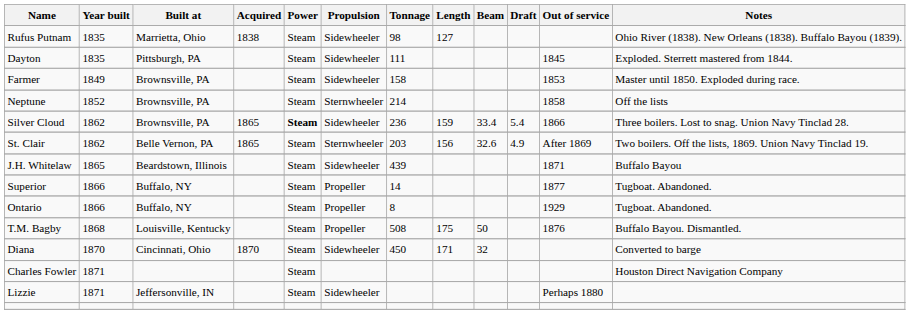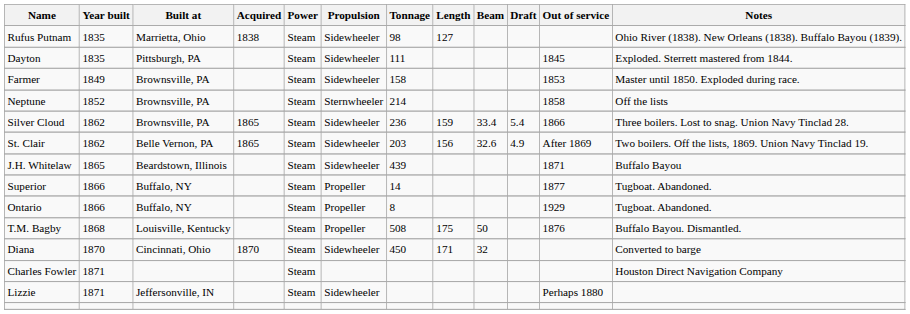 <table class="wikitable">
 <tr>
 <th><small>Name</small></th>
 <th><small>Year built</small></th>
 <th><small>Built at</small></th>
 <th><small>Acquired</small></th>
 <th><small>Power</small></th>
 <th><small>Propulsion</small></th>
 <th><small>Tonnage</small></th>
 <th><small>Length</small></th>
 <th><small>Beam</small></th>
 <th><small>Draft</small></th>
 <th><small>Out of service</small></th>
 <th><small>Notes</small></th>
 </tr>
 <tr>
 </tr>
 <tr>
 <td><small>Rufus Putnam</small></td>
 <td><small>1835</small></td>
 <td><small>Marrietta, Ohio</small></td>
 <td><small>1838</small></td>
 <td><small>Steam</small></td>
 <td><small>Sidewheeler</small></td>
 <td><small>98</small></td>
 <td><small>127</small></td>
 <td><small></small></td>
 <td><small></small></td>
 <td><small></small></td>
 <td><small>Ohio River (1838). New Orleans (1838). Buffalo Bayou (1839).</small></td>
 </tr>
 <tr>
 </tr>
 <tr>
 <td><small>Dayton</small></td>
 <td><small>1835</small></td>
 <td><small>Pittsburgh, PA</small></td>
 <td><small></small></td>
 <td><small>Steam</small></td>
 <td><small>Sidewheeler</small></td>
 <td><small>111</small></td>
 <td><small></small></td>
 <td><small></small></td>
 <td><small></small></td>
 <td><small>1845</small></td>
 <td><small>Exploded. Sterrett mastered from 1844.</small></td>
 </tr>
 <tr>
 </tr>
 <tr>
 <td><small>Farmer</small></td>
 <td><small>1849</small></td>
 <td><small>Brownsville, PA</small></td>
 <td><small></small></td>
 <td><small>Steam</small></td>
 <td><small>Sidewheeler</small></td>
 <td><small>158</small></td>
 <td><small></small></td>
 <td><small></small></td>
 <td><small></small></td>
 <td><small>1853</small></td>
 <td><small>Master until 1850. Exploded during race.</small></td>
 </tr>
 <tr>
 </tr>
 <tr>
 <td><small>Neptune</small></td>
 <td><small>1852</small></td>
 <td><small>Brownsville, PA</small></td>
 <td><small></small></td>
 <td><small>Steam</small></td>
 <td><small>Sternwheeler</small></td>
 <td><small>214</small></td>
 <td><small></small></td>
 <td><small></small></td>
 <td><small></small></td>
 <td><small>1858</small></td>
 <td><small>Off the lists</small></td>
 </tr>
 <tr>
 </tr>
 <tr>
 <td><small>Silver Cloud</small></td>
 <td><small>1862</small></td>
 <td><small>Brownsville, PA </small></td>
 <td><small>1865</small></td>
-<td><strong><small>Steam</small></strong></td>
+<td><small>Steam</small></td>
 <td><small>Sidewheeler</small></td>
 <td><small>236</small></td>
 <td><small>159</small></td>
 <td><small>33.4</small></td>
 <td><small>5.4</small></td>
 <td><small>1866</small></td>
 <td><small>Three boilers. Lost to snag. Union Navy Tinclad 28.</small></td>
 </tr>
 <tr>
 </tr>
 <tr>
 <td><small>St. Clair</small></td>
 <td><small>1862</small></td>
 <td><small>Belle Vernon, PA</small></td>
 <td><small>1865</small></td>
 <td><small>Steam</small></td>
-<td><small>Sternwheeler</small></td>
+<td><small>Sidewheeler</small></td>
 <td><small>203</small></td>
 <td><small>156</small></td>
 <td><small>32.6</small></td>
 <td><small>4.9</small></td>
 <td><small>After 1869</small></td>
 <td><small>Two boilers. Off the lists, 1869. Union Navy Tinclad 19.</small></td>
 </tr>
 <tr>
 </tr>
 <tr>
 <td><small>J.H. Whitelaw</small></td>
 <td><small>1865</small></td>
 <td><small>Beardstown, Illinois</small></td>
 <td><small></small></td>
 <td><small>Steam</small></td>
 <td><small>Sidewheeler</small></td>
 <td><small>439</small></td>
 <td><small></small></td>
 <td><small></small></td>
 <td><small></small></td>
 <td><small>1871</small></td>
 <td><small>Buffalo Bayou</small></td>
 </tr>
 <tr>
 </tr>
 <tr>
 <td><small>Superior</small></td>
 <td><small>1866</small></td>
 <td><small>Buffalo, NY</small></td>
 <td><small></small></td>
 <td><small>Steam</small></td>
 <td><small>Propeller</small></td>
 <td><small>14</small></td>
 <td><small></small></td>
 <td><small></small></td>
 <td><small></small></td>
 <td><small>1877</small></td>
 <td><small>Tugboat. Abandoned.</small></td>
 </tr>
 <tr>
 </tr>
 <tr>
 <td><small>Ontario</small></td>
 <td><small>1866</small></td>
 <td><small>Buffalo, NY</small></td>
 <td><small></small></td>
 <td><small>Steam</small></td>
 <td><small>Propeller</small></td>
 <td><small>8</small></td>
 <td><small></small></td>
 <td><small></small></td>
 <td><small></small></td>
 <td><small>1929</small></td>
 <td><small>Tugboat. Abandoned.</small></td>
 </tr>
 <tr>
 </tr>
 <tr>
 <td><small>T.M. Bagby</small></td>
 <td><small>1868</small></td>
 <td><small>Louisville, Kentucky</small></td>
 <td><small></small></td>
 <td><small>Steam</small></td>
 <td><small>Propeller</small></td>
 <td><small>508</small></td>
 <td><small>175</small></td>
 <td><small>50</small></td>
 <td><small></small></td>
 <td><small>1876</small></td>
 <td><small>Buffalo Bayou. Dismantled.</small></td>
 </tr>
 <tr>
 </tr>
 <tr>
 <td><small>Diana</small></td>
 <td><small>1870</small></td>
 <td><small>Cincinnati, Ohio</small></td>
 <td><small>1870</small></td>
 <td><small>Steam</small></td>
 <td><small>Sidewheeler</small></td>
 <td><small>450</small></td>
 <td><small>171</small></td>
 <td><small>32</small></td>
 <td><small></small></td>
 <td><small></small></td>
 <td><small>Converted to barge</small></td>
 </tr>
 <tr>
 </tr>
 <tr>
 <td><small>Charles Fowler</small></td>
 <td><small>1871</small></td>
 <td><small></small></td>
 <td><small></small></td>
 <td><small>Steam</small></td>
 <td><small></small></td>
 <td><small></small></td>
 <td><small></small></td>
 <td><small></small></td>
 <td><small></small></td>
 <td><small></small></td>
 <td><small>Houston Direct Navigation Company</small></td>
 </tr>
 <tr>
 </tr>
 <tr>
 <td><small>Lizzie</small></td>
 <td><small>1871</small></td>
 <td><small>Jeffersonville, IN</small></td>
 <td><small></small></td>
 <td><small>Steam</small></td>
 <td><small>Sidewheeler</small></td>
 <td><small></small></td>
 <td><small></small></td>
 <td><small></small></td>
 <td><small></small></td>
 <td><small>Perhaps 1880</small></td>
 <td><small></small></td>
 </tr>
 <tr>
 </tr>
 <tr>
 <td></td>
 <td><small></small></td>
 <td><small></small></td>
 <td><small></small></td>
 <td><small></small></td>
 <td><small></small></td>
 <td><small></small></td>
 <td><small></small></td>
 <td><small></small></td>
 <td><small></small></td>
 <td><small></small></td>
 <td><small></small></td>
 </tr>
 <tr>
 </tr>
 <tr>
 </tr>
 </table>
